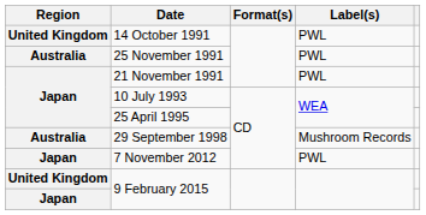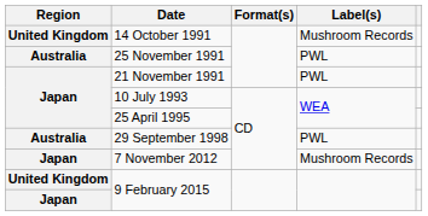 <table class="wikitable plainrowheaders">
 <tr>
 <th scope="col">Region</th>
 <th scope="col">Date</th>
 <th scope="col">Format(s)</th>
 <th scope="col">Label(s)</th>
 <th scope="col"></th>
 </tr>
 <tr>
 <th scope="row">United Kingdom</th>
 <td>14 October 1991</td>
 <td rowspan="3"></td>
-<td>PWL</td>
+<td>Mushroom Records</td>
 <td style="text-align:center;"></td>
 </tr>
 <tr>
 <th scope="row">Australia</th>
 <td>25 November 1991</td>
 <td>PWL</td>
 <td style="text-align:center;"></td>
 </tr>
 <tr>
 <th scope="row" rowspan="3">Japan</th>
 <td>21 November 1991</td>
 <td>PWL</td>
 <td style="text-align:center;"></td>
 </tr>
 <tr>
 <td>10 July 1993</td>
 <td rowspan="4">CD</td>
 <td rowspan="2"><a href='#'>WEA</a></td>
 <td style="text-align:center;"></td>
 </tr>
 <tr>
 <td>25 April 1995</td>
 <td style="text-align:center;"></td>
 </tr>
 <tr>
 <th scope="row">Australia</th>
 <td>29 September 1998</td>
-<td>Mushroom Records</td>
+<td>PWL</td>
 <td style="text-align:center;"></td>
 </tr>
 <tr>
 <th scope="row">Japan</th>
 <td>7 November 2012</td>
-<td>PWL</td>
+<td>Mushroom Records</td>
 <td style="text-align:center;"></td>
 </tr>
 <tr>
 <th scope="row">United Kingdom</th>
 <td rowspan="2">9 February 2015</td>
 <td rowspan="2"></td>
 <td rowspan="2"></td>
 <td style="text-align:center;"></td>
 </tr>
 <tr>
 <th scope="row">Japan</th>
 <td style="text-align:center;"></td>
 </tr>
 </table>
